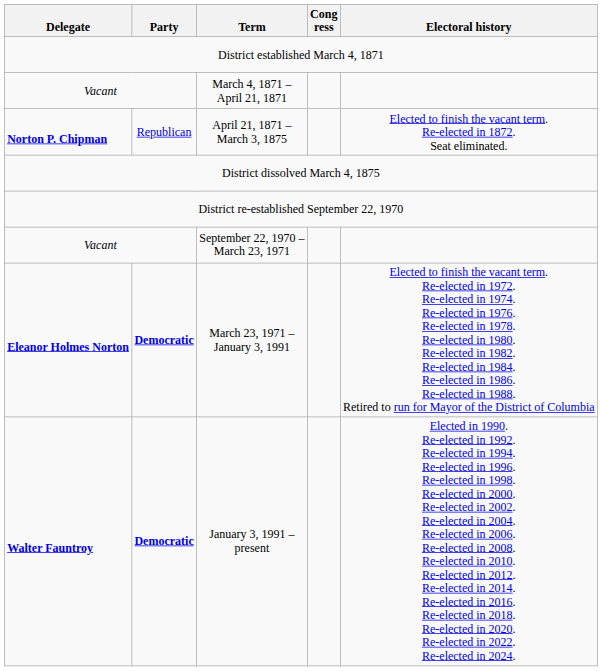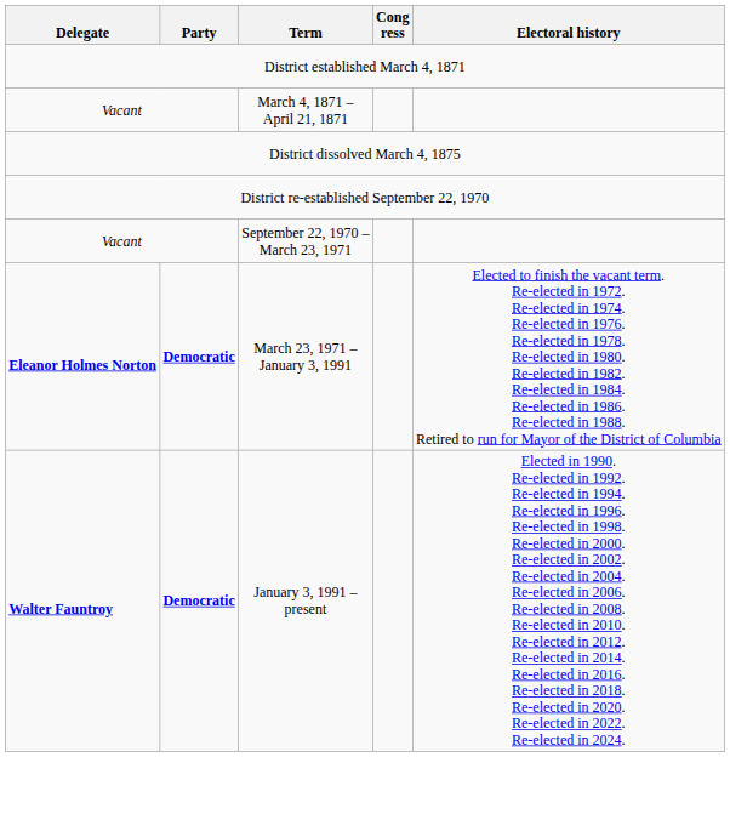 <table class=wikitable style="text-align:center">
 <tr valign=bottom>
 <th>Delegate</th>
 <th>Party</th>
 <th>Term</th>
 <th>Cong<br>ress</th>
 <th>Electoral history</th>
 </tr>
 <tr style="height:3em">
 <td colspan=5>District established March 4, 1871</td>
 </tr>
 <tr style="height:3em">
 <td colspan=2><em>Vacant</em></td>
 <td nowrap>March 4, 1871 –<br>April 21, 1871</td>
 <td></td>
 <td></td>
-</tr>
-<tr style="height:3em">
-<td align=left><br><strong><a href='#'>Norton P. Chipman</a></strong></td>
-<td><a href='#'>Republican</a></td>
-<td nowrap>April 21, 1871 –<br>March 3, 1875</td>
-<td></td>
-<td><a href='#'>Elected to finish the vacant term</a>.<br><a href='#'>Re-elected in 1872</a>.<br>Seat eliminated.</td>
 </tr>
 <tr style="height:3em">
 <td colspan=5>District dissolved March 4, 1875</td>
 </tr>
 <tr style="height:3em">
 <td colspan=5>District re-established September 22, 1970</td>
 </tr>
 <tr style="height:3em">
 <td colspan=2><em>Vacant</em></td>
 <td nowrap>September 22, 1970 –<br>March 23, 1971</td>
 <td></td>
 <td></td>
 </tr>
 <tr style="height:3em">
 <td align=left><br><strong><a href='#'>Eleanor Holmes Norton</a></strong></td>
 <td><strong><a href='#'>Democratic</a></strong></td>
 <td nowrap>March 23, 1971 –<br>January 3, 1991</td>
 <td></td>
 <td><a href='#'>Elected to finish the vacant term</a>.<br><a href='#'>Re-elected in 1972</a>.<br><a href='#'>Re-elected in 1974</a>.<br><a href='#'>Re-elected in 1976</a>.<br><a href='#'>Re-elected in 1978</a>.<br><a href='#'>Re-elected in 1980</a>.<br><a href='#'>Re-elected in 1982</a>.<br><a href='#'>Re-elected in 1984</a>.<br><a href='#'>Re-elected in 1986</a>.<br><a href='#'>Re-elected in 1988</a>.<br>Retired to <a href='#'>run for Mayor of the District of Columbia</a></td>
 </tr>
 <tr style="height:3em">
 <td align=left><br><strong><a href='#'>Walter Fauntroy</a></strong></td>
 <td><strong><a href='#'>Democratic</a></strong></td>
 <td nowrap>January 3, 1991 –<br>present</td>
 <td></td>
 <td><a href='#'>Elected in 1990</a>.<br><a href='#'>Re-elected in 1992</a>.<br><a href='#'>Re-elected in 1994</a>.<br><a href='#'>Re-elected in 1996</a>.<br><a href='#'>Re-elected in 1998</a>.<br><a href='#'>Re-elected in 2000</a>.<br><a href='#'>Re-elected in 2002</a>.<br><a href='#'>Re-elected in 2004</a>.<br><a href='#'>Re-elected in 2006</a>.<br><a href='#'>Re-elected in 2008</a>.<br><a href='#'>Re-elected in 2010</a>.<br><a href='#'>Re-elected in 2012</a>.<br><a href='#'>Re-elected in 2014</a>.<br><a href='#'>Re-elected in 2016</a>.<br><a href='#'>Re-elected in 2018</a>.<br><a href='#'>Re-elected in 2020</a>.<br><a href='#'>Re-elected in 2022</a>.<br><a href='#'>Re-elected in 2024</a>.</td>
 </tr>
 </table>
